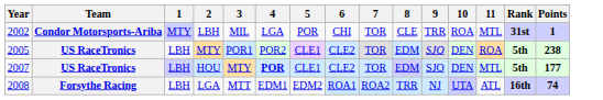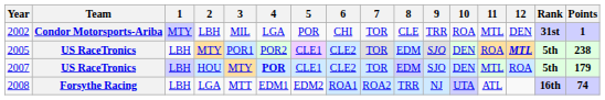 <table class="wikitable" style="text-align:center; font-size:85%">
 <tr>
 <th>Year</th>
 <th>Team</th>
 <th>1</th>
 <th>2</th>
 <th>3</th>
 <th>4</th>
 <th>5</th>
 <th>6</th>
 <th>7</th>
 <th>8</th>
 <th>9</th>
 <th>10</th>
 <th>11</th>
+<th>12</th>
 <th>Rank</th>
 <th>Points</th>
 </tr>
 <tr>
 <td><a href='#'>2002</a></td>
 <th nowrap><a href='#'>Condor Motorsports-Ariba</a></th>
 <td style="background:#CFCFFF;"><a href='#'>MTY</a><br></td>
 <td><a href='#'>LBH</a></td>
 <td><a href='#'>MIL</a></td>
 <td><a href='#'>LGA</a></td>
 <td><a href='#'>POR</a></td>
 <td><a href='#'>CHI</a></td>
 <td><a href='#'>TOR</a></td>
 <td><a href='#'>CLE</a></td>
 <td><a href='#'>TRR</a></td>
 <td><a href='#'>ROA</a></td>
 <td><a href='#'>MTL</a></td>
+<td><a href='#'>DEN</a></td>
 <th style="background:#CFCFFF;">31st</th>
 <th style="background:#CFCFFF;">1</th>
 </tr>
 <tr>
 <td><a href='#'>2005</a></td>
 <th nowrap><a href='#'>US RaceTronics</a></th>
 <td><a href='#'>LBH</a></td>
 <td style="background:#FFDF9F;"><a href='#'>MTY</a><br></td>
 <td style="background:#CFEAFF;"><a href='#'>POR1</a><br></td>
 <td style="background:#DFFFDF;"><a href='#'>POR2</a><br></td>
 <td style="background:#EFCFFF;"><a href='#'>CLE1</a><br></td>
 <td style="background:#CFEAFF;"><a href='#'>CLE2</a><br></td>
 <td style="background:#DFDFDF;"><a href='#'>TOR</a><br></td>
 <td style="background:#CFEAFF;"><a href='#'>EDM</a><br></td>
 <td style="background:#DFDFDF;"><em><a href='#'>SJO</a></em><br></td>
 <td style="background:#DFFFDF;"><a href='#'>DEN</a><br></td>
 <td style="background:#FFDF9F;"><a href='#'>ROA</a><br></td>
+<td style="background:#FFDF9F;"><strong><em><a href='#'>MTL</a></em></strong><br></td>
 <th style="background:#DFFFDF;">5th</th>
 <th style="background:#DFFFDF;">238</th>
 </tr>
 <tr>
 <td><a href='#'>2007</a></td>
 <th nowrap><a href='#'>US RaceTronics</a></th>
 <td style="background:#CFCFFF;"><a href='#'>LBH</a><br></td>
 <td style="background:#CFEAFF;"><a href='#'>HOU</a><br></td>
 <td style="background:#FFDF9F;"><a href='#'>MTY</a><br></td>
 <td style="background:#CFEAFF;"><strong><a href='#'>POR</a><br></strong></td>
 <td style="background:#CFEAFF;"><a href='#'>CLE1</a><br></td>
 <td style="background:#CFEAFF;"><a href='#'>CLE2</a><br></td>
 <td style="background:#CFEAFF;"><a href='#'>TOR</a><br></td>
 <td style="background:#CFCFFF;"><a href='#'>EDM</a><br></td>
 <td style="background:#CFEAFF;"><a href='#'>SJO</a><br></td>
 <td style="background:#CFEAFF;"><a href='#'>DEN</a><br></td>
 <td style="background:#DFFFDF;"><a href='#'>MTL</a><br></td>
+<td style="background:#CFEAFF;"><a href='#'>ROA</a><br></td>
 <th style="background:#DFFFDF;">5th</th>
-<th style="background:#DFFFDF;">177</th>
+<th style="background:#DFFFDF;">179</th>
 </tr>
 <tr>
 <td><a href='#'>2008</a></td>
 <th nowrap><a href='#'>Forsythe Racing</a></th>
 <td><a href='#'>LBH</a></td>
 <td><a href='#'>LGA</a></td>
 <td><a href='#'>MTT</a></td>
 <td><a href='#'>EDM1</a></td>
 <td><a href='#'>EDM2</a></td>
 <td style="background:#CFEAFF;"><a href='#'>ROA1</a><br></td>
 <td style="background:#CFEAFF;"><a href='#'>ROA2</a><br></td>
 <td style="background:#CFEAFF;"><a href='#'>TRR</a><br></td>
 <td style="background:#CFEAFF;"><a href='#'>NJ</a><br></td>
 <td style="background:#CFCFFF;"><a href='#'>UTA</a><br></td>
 <td><a href='#'>ATL</a></td>
+<td></td>
 <th style="background:#CFCFFF;">16th</th>
 <th style="background:#CFCFFF;">74</th>
 </tr>
 </table>
